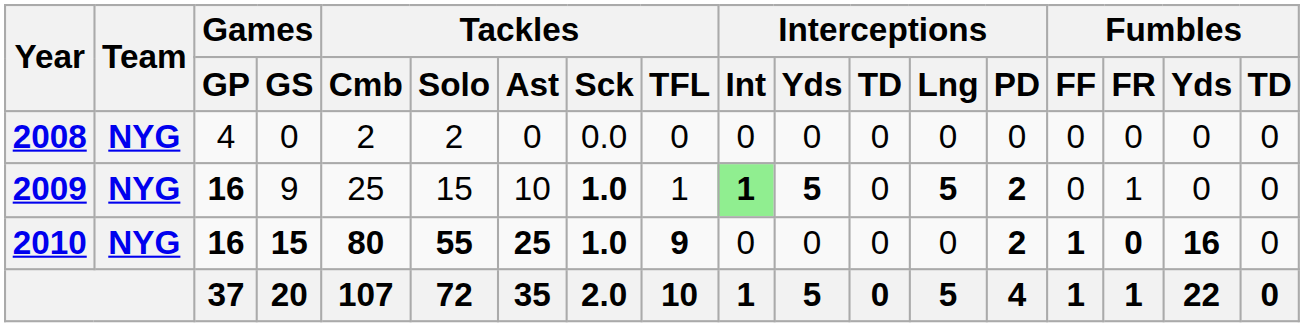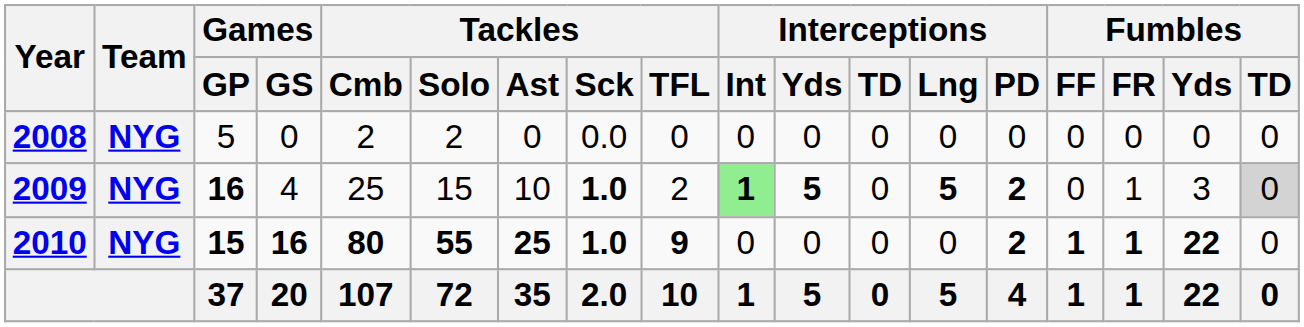 <table class="wikitable" style="text-align:center">
 <tr>
 <th rowspan="2">Year</th>
 <th rowspan="2">Team</th>
 <th colspan="2">Games</th>
 <th colspan="5">Tackles</th>
 <th colspan="5">Interceptions</th>
 <th colspan="4">Fumbles</th>
 </tr>
 <tr>
 <th>GP</th>
 <th>GS</th>
 <th>Cmb</th>
 <th>Solo</th>
 <th>Ast</th>
 <th>Sck</th>
 <th>TFL</th>
 <th>Int</th>
 <th>Yds</th>
 <th>TD</th>
 <th>Lng</th>
 <th>PD</th>
 <th>FF</th>
 <th>FR</th>
 <th>Yds</th>
 <th>TD</th>
 </tr>
 <tr>
 <th><a href='#'>2008</a></th>
 <th><a href='#'>NYG</a></th>
-<td>4</td>
+<td>5</td>
 <td>0</td>
 <td>2</td>
 <td>2</td>
 <td>0</td>
 <td>0.0</td>
 <td>0</td>
 <td>0</td>
 <td>0</td>
 <td>0</td>
 <td>0</td>
 <td>0</td>
 <td>0</td>
 <td>0</td>
 <td>0</td>
 <td>0</td>
 </tr>
 <tr>
 <th><a href='#'>2009</a></th>
 <th><a href='#'>NYG</a></th>
 <td><strong>16</strong></td>
-<td>9</td>
+<td>4</td>
 <td>25</td>
 <td>15</td>
 <td>10</td>
 <td><strong>1.0</strong></td>
-<td>1</td>
+<td>2</td>
 <td style="background: lightgreen;"><strong>1</strong></td>
 <td><strong>5</strong></td>
 <td>0</td>
 <td><strong>5</strong></td>
 <td><strong>2</strong></td>
 <td>0</td>
 <td>1</td>
-<td>0</td>
-<td>0</td>
+<td>3</td>
+<td style="background: lightgrey;">0</td>
 </tr>
 <tr>
 <th><a href='#'>2010</a></th>
 <th><a href='#'>NYG</a></th>
+<td><strong>15</strong></td>
 <td><strong>16</strong></td>
-<td><strong>15</strong></td>
 <td><strong>80</strong></td>
 <td><strong>55</strong></td>
 <td><strong>25</strong></td>
 <td><strong>1.0</strong></td>
 <td><strong>9</strong></td>
 <td>0</td>
 <td>0</td>
 <td>0</td>
 <td>0</td>
 <td><strong>2</strong></td>
 <td><strong>1</strong></td>
-<td><strong>0</strong></td>
-<td><strong>16</strong></td>
+<td><strong>1</strong></td>
+<td><strong>22</strong></td>
 <td>0</td>
 </tr>
 <tr>
 <th colspan="2"></th>
 <th>37</th>
 <th>20</th>
 <th>107</th>
 <th>72</th>
 <th>35</th>
 <th>2.0</th>
 <th>10</th>
 <th>1</th>
 <th>5</th>
 <th>0</th>
 <th>5</th>
 <th>4</th>
 <th>1</th>
 <th>1</th>
 <th>22</th>
 <th>0</th>
 </tr>
 </table>
